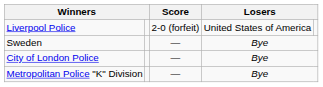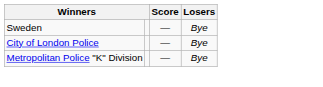 <table class=wikitable>
 <tr>
 <th colspan=2>Winners</th>
 <th>Score</th>
 <th colspan=2>Losers</th>
-</tr>
-<tr>
-<td><a href='#'>Liverpool Police</a></td>
-<td></td>
-<td align=center>2-0 (forfeit)</td>
-<td>United States of America</td>
-<td></td>
 </tr>
 <tr>
 <td>Sweden</td>
 <td></td>
 <td align=center>—</td>
 <td align=center colspan=2><em>Bye</em></td>
 </tr>
 <tr>
 <td><a href='#'>City of London Police</a></td>
 <td></td>
 <td align=center>—</td>
 <td align=center colspan=2><em>Bye</em></td>
 </tr>
 <tr>
 <td><a href='#'>Metropolitan Police</a> "K" Division</td>
 <td></td>
 <td align=center>—</td>
 <td align=center colspan=2><em>Bye</em></td>
 </tr>
 </table>
